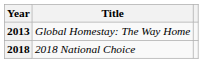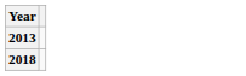 <table class="wikitable plainrowheaders sortable">
 <tr>
 <th scope="col">Year</th>
-<th scope="col">Title</th>
 <th scope="col" class="unsortable"></th>
 </tr>
 <tr>
 <th scope="row">2013</th>
-<td><em>Global Homestay: The Way Home</em></td>
 <td style="text-align:center"></td>
 </tr>
 <tr>
 <th scope="row">2018</th>
-<td><em>2018 National Choice</em></td>
 <td style="text-align:center"></td>
 </tr>
 </table>
